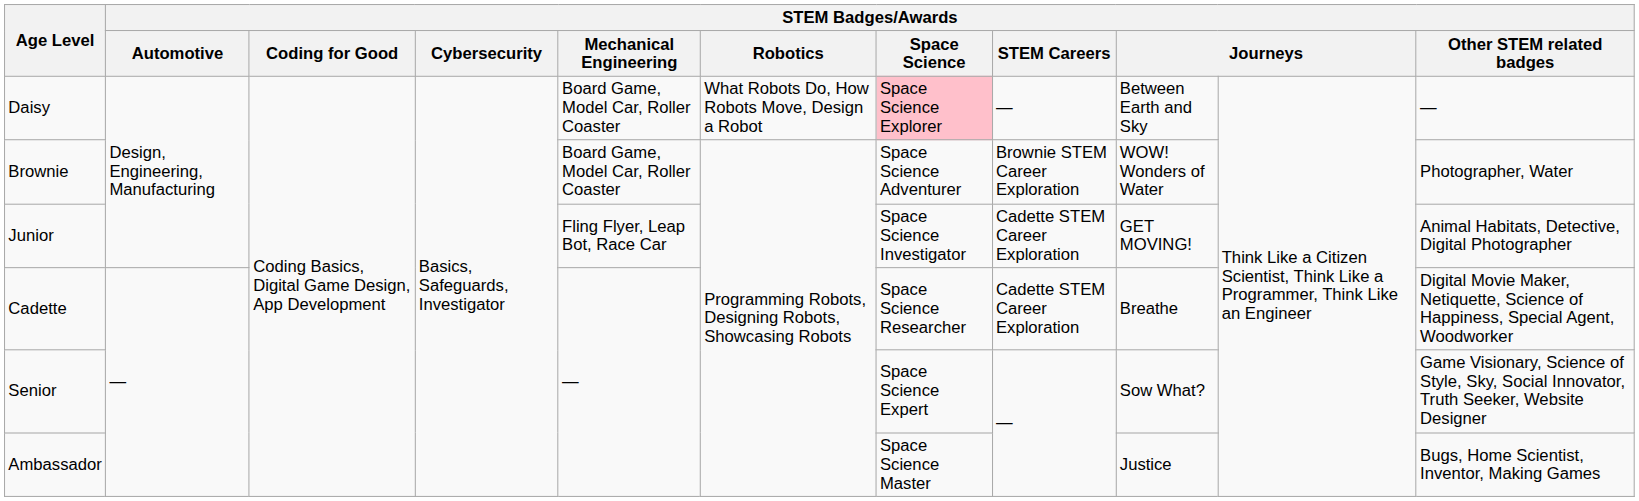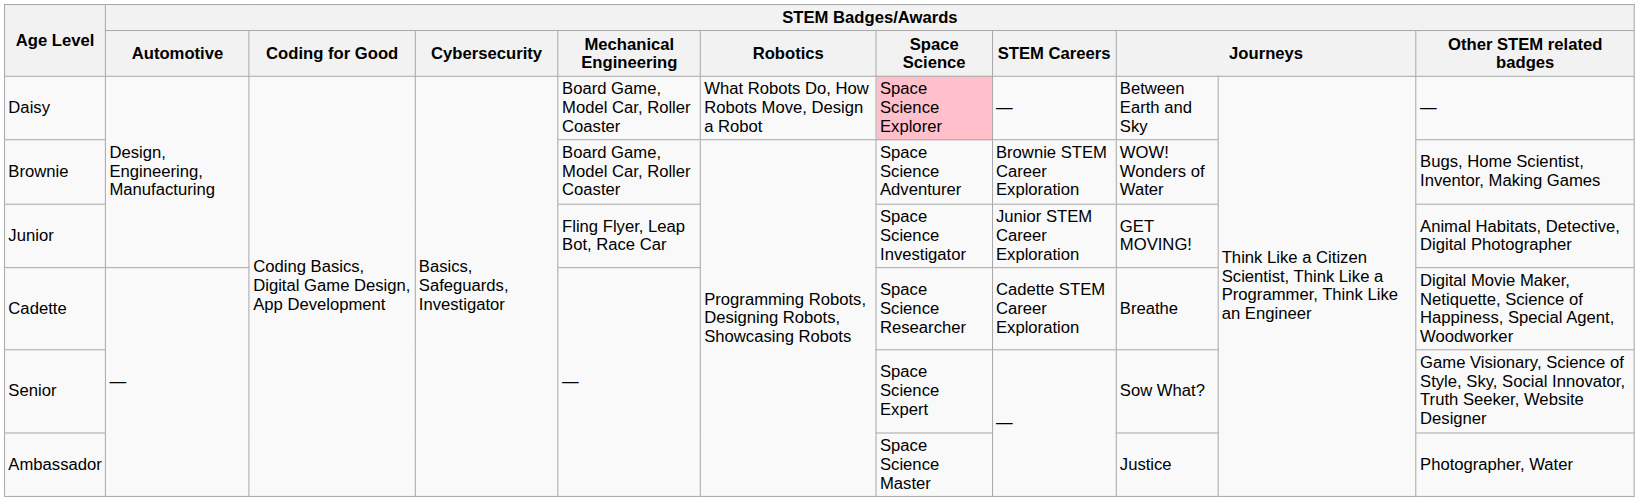 <table class = "wikitable">
 <tr>
 <th rowspan="2">Age Level</th>
 <th colspan="10">STEM Badges/Awards</th>
 </tr>
 <tr>
 <th>Automotive</th>
 <th>Coding for Good</th>
 <th>Cybersecurity</th>
 <th>Mechanical Engineering</th>
 <th>Robotics</th>
 <th>Space Science</th>
 <th>STEM Careers</th>
 <th colspan="2">Journeys</th>
 <th>Other STEM related badges</th>
 </tr>
 <tr>
 <td>Daisy</td>
 <td rowspan="3">Design, Engineering, Manufacturing</td>
 <td rowspan="6">Coding Basics, Digital Game Design, App Development</td>
 <td rowspan="6">Basics, Safeguards, Investigator</td>
 <td>Board Game, Model Car, Roller Coaster</td>
 <td>What Robots Do, How Robots Move, Design a Robot</td>
 <td style="background: pink;">Space Science Explorer</td>
 <td>—</td>
 <td>Between Earth and Sky</td>
 <td rowspan="6">Think Like a Citizen Scientist, Think Like a Programmer, Think Like an Engineer</td>
 <td>—</td>
 </tr>
 <tr>
 <td>Brownie</td>
 <td>Board Game, Model Car, Roller Coaster</td>
 <td rowspan="5">Programming Robots, Designing Robots, Showcasing Robots</td>
 <td>Space Science Adventurer</td>
 <td>Brownie STEM Career Exploration</td>
 <td>WOW! Wonders of Water</td>
-<td>Photographer, Water</td>
+<td>Bugs, Home Scientist, Inventor, Making Games</td>
 </tr>
 <tr>
 <td>Junior</td>
 <td>Fling Flyer, Leap Bot, Race Car</td>
 <td>Space Science Investigator</td>
-<td>Cadette STEM Career Exploration</td>
+<td>Junior STEM Career Exploration</td>
 <td>GET MOVING!</td>
 <td>Animal Habitats, Detective, Digital Photographer</td>
 </tr>
 <tr>
 <td>Cadette</td>
 <td rowspan="3">—</td>
 <td rowspan="3">—</td>
 <td>Space Science Researcher</td>
 <td>Cadette STEM Career Exploration</td>
 <td>Breathe</td>
 <td>Digital Movie Maker, Netiquette, Science of Happiness, Special Agent, Woodworker</td>
 </tr>
 <tr>
 <td>Senior</td>
 <td>Space Science Expert</td>
 <td rowspan="2">—</td>
 <td>Sow What?</td>
 <td>Game Visionary, Science of Style, Sky, Social Innovator, Truth Seeker, Website Designer</td>
 </tr>
 <tr>
 <td>Ambassador</td>
 <td>Space Science Master</td>
 <td>Justice</td>
-<td>Bugs, Home Scientist, Inventor, Making Games</td>
+<td>Photographer, Water</td>
 </tr>
 </table>
